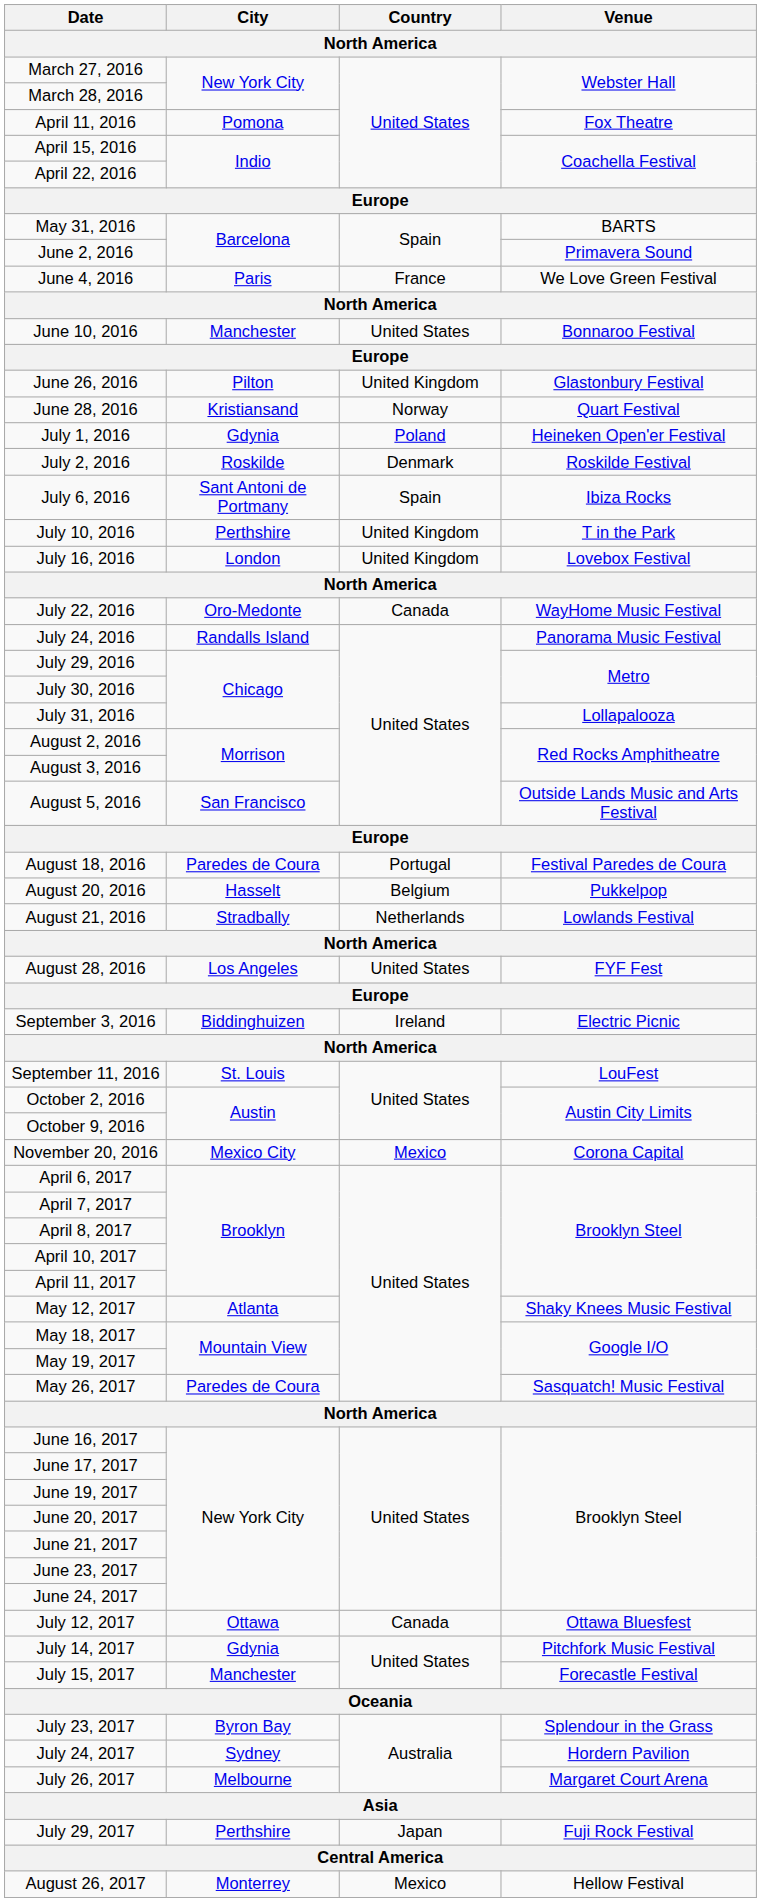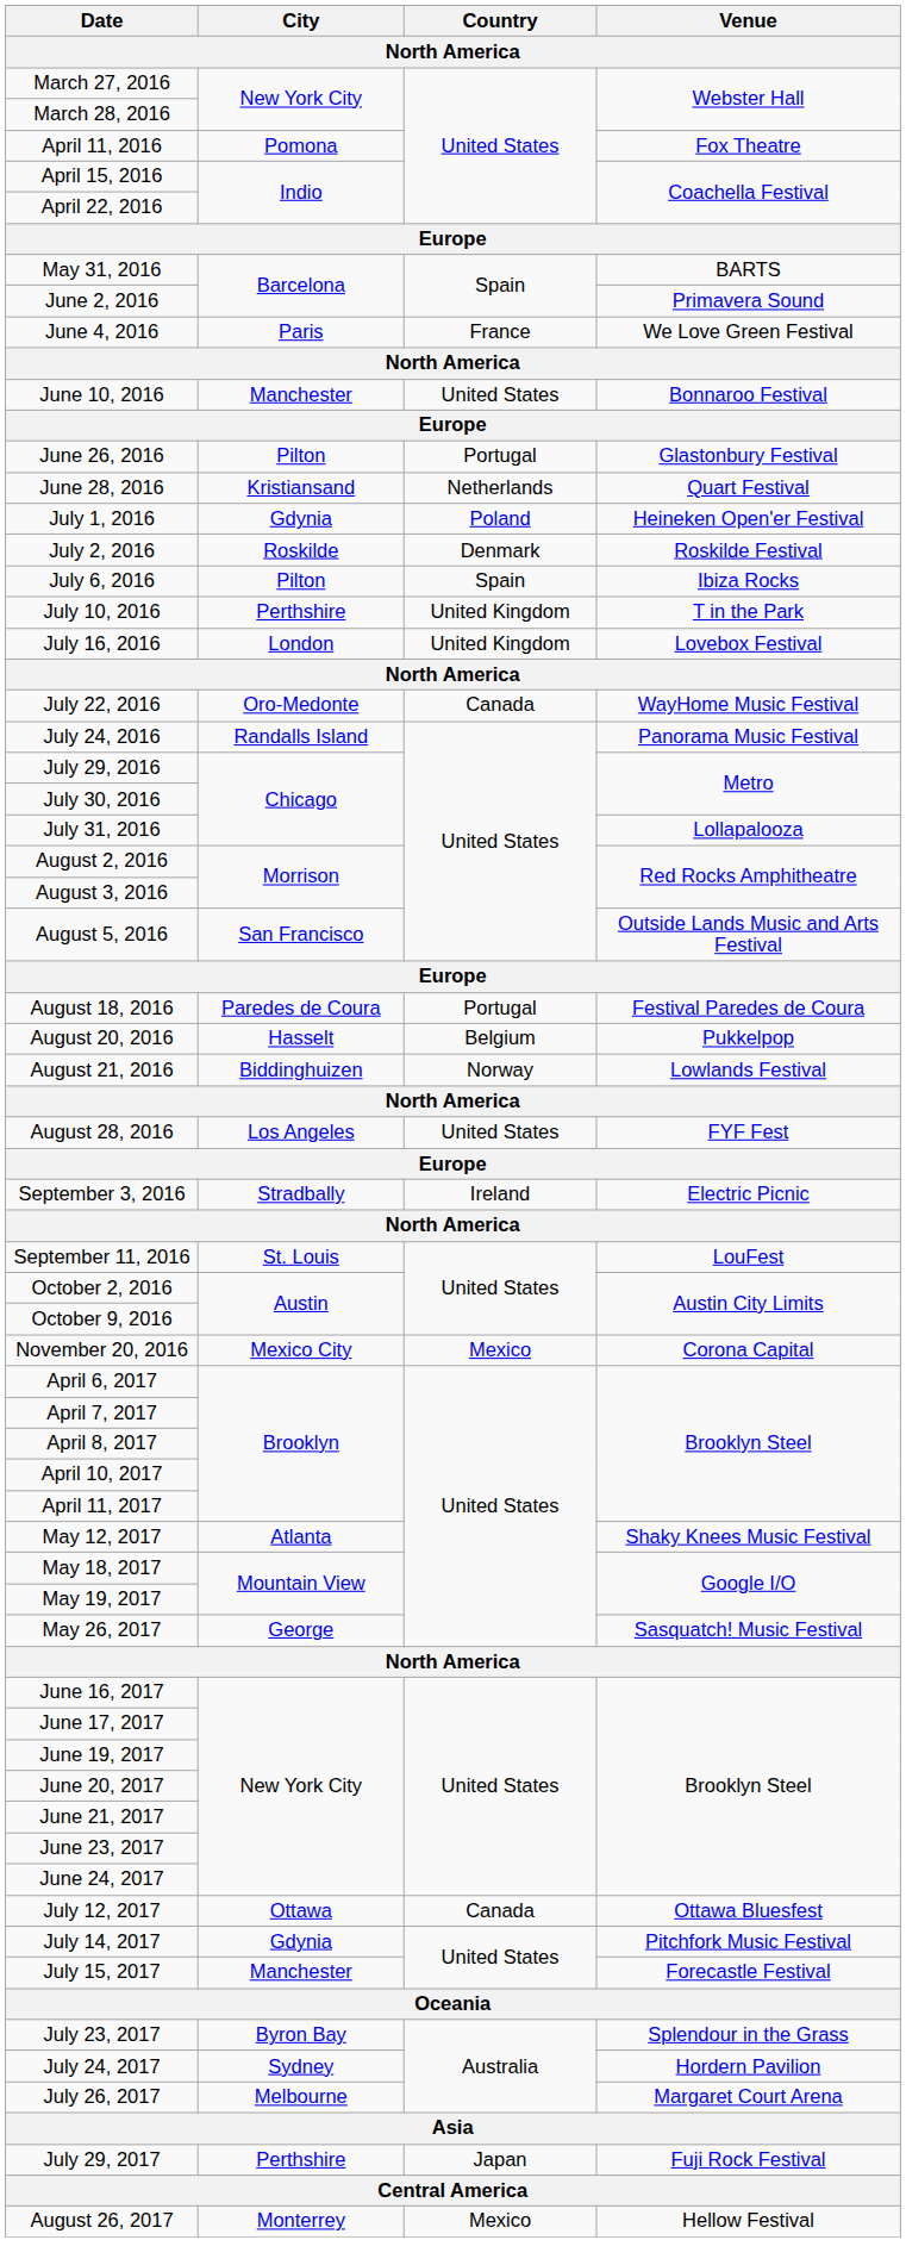 <table class="wikitable plainrowheaders collapsible collapsed" style="text-align:center;">
 <tr>
 <th style="width:150px;">Date</th>
 <th style="width:160px;">City</th>
 <th style="width:150px;">Country</th>
 <th style="width:240px;">Venue</th>
 </tr>
 <tr>
 <th colspan="5"><strong>North America</strong></th>
 </tr>
 <tr>
 <td>March 27, 2016</td>
 <td rowspan=2><a href='#'>New York City</a></td>
 <td rowspan=5><a href='#'>United States</a></td>
 <td rowspan=2><a href='#'>Webster Hall</a></td>
 </tr>
 <tr>
 <td>March 28, 2016</td>
 </tr>
 <tr>
 <td>April 11, 2016</td>
 <td><a href='#'>Pomona</a></td>
 <td><a href='#'>Fox Theatre</a></td>
 </tr>
 <tr>
 <td>April 15, 2016</td>
 <td rowspan=2><a href='#'>Indio</a></td>
 <td rowspan=2><a href='#'>Coachella Festival</a></td>
 </tr>
 <tr>
 <td>April 22, 2016</td>
 </tr>
 <tr>
 <th colspan="5"><strong>Europe</strong></th>
 </tr>
 <tr>
 <td>May 31, 2016</td>
 <td rowspan=2><a href='#'>Barcelona</a></td>
 <td rowspan=2>Spain</td>
 <td>BARTS</td>
 </tr>
 <tr>
 <td>June 2, 2016</td>
 <td rowspan=1><a href='#'>Primavera Sound</a></td>
 </tr>
 <tr>
 <td>June 4, 2016</td>
 <td><a href='#'>Paris</a></td>
 <td>France</td>
 <td>We Love Green Festival</td>
 </tr>
 <tr>
 <th colspan="5"><strong>North America</strong></th>
 </tr>
 <tr>
 <td>June 10, 2016</td>
 <td><a href='#'>Manchester</a></td>
 <td>United States</td>
 <td><a href='#'>Bonnaroo Festival</a></td>
 </tr>
 <tr>
 <th colspan="5"><strong>Europe</strong></th>
 </tr>
 <tr>
 <td>June 26, 2016</td>
 <td><a href='#'>Pilton</a></td>
-<td>United Kingdom</td>
+<td>Portugal</td>
 <td><a href='#'>Glastonbury Festival</a></td>
 </tr>
 <tr>
 <td>June 28, 2016</td>
 <td><a href='#'>Kristiansand</a></td>
-<td>Norway</td>
+<td>Netherlands</td>
 <td><a href='#'>Quart Festival</a></td>
 </tr>
 <tr>
 <td>July 1, 2016</td>
 <td><a href='#'>Gdynia</a></td>
 <td><a href='#'>Poland</a></td>
 <td><a href='#'>Heineken Open'er Festival</a></td>
 </tr>
 <tr>
 <td>July 2, 2016</td>
 <td><a href='#'>Roskilde</a></td>
 <td>Denmark</td>
 <td><a href='#'>Roskilde Festival</a></td>
 </tr>
 <tr>
 <td>July 6, 2016</td>
-<td><a href='#'>Sant Antoni de Portmany</a></td>
+<td><a href='#'>Pilton</a></td>
 <td>Spain</td>
 <td><a href='#'>Ibiza Rocks</a></td>
 </tr>
 <tr>
 <td>July 10, 2016</td>
 <td><a href='#'>Perthshire</a></td>
 <td>United Kingdom</td>
 <td><a href='#'>T in the Park</a></td>
 </tr>
 <tr>
 <td>July 16, 2016</td>
 <td><a href='#'>London</a></td>
 <td>United Kingdom</td>
 <td><a href='#'>Lovebox Festival</a></td>
 </tr>
 <tr>
 <th colspan="5"><strong>North America</strong></th>
 </tr>
 <tr>
 <td>July 22, 2016</td>
 <td><a href='#'>Oro-Medonte</a></td>
 <td>Canada</td>
 <td><a href='#'>WayHome Music Festival</a></td>
 </tr>
 <tr>
 <td>July 24, 2016</td>
 <td><a href='#'>Randalls Island</a></td>
 <td rowspan=7>United States</td>
 <td><a href='#'>Panorama Music Festival</a></td>
 </tr>
 <tr>
 <td>July 29, 2016</td>
 <td rowspan=3><a href='#'>Chicago</a></td>
 <td rowspan=2><a href='#'>Metro</a></td>
 </tr>
 <tr>
 <td>July 30, 2016</td>
 </tr>
 <tr>
 <td>July 31, 2016</td>
 <td><a href='#'>Lollapalooza</a></td>
 </tr>
 <tr>
 <td>August 2, 2016</td>
 <td rowspan=2><a href='#'>Morrison</a></td>
 <td rowspan=2><a href='#'>Red Rocks Amphitheatre</a></td>
 </tr>
 <tr>
 <td>August 3, 2016</td>
 </tr>
 <tr>
 <td>August 5, 2016</td>
 <td><a href='#'>San Francisco</a></td>
 <td><a href='#'>Outside Lands Music and Arts Festival</a></td>
 </tr>
 <tr>
 <th colspan="5"><strong>Europe</strong></th>
 </tr>
 <tr>
 <td>August 18, 2016</td>
 <td><a href='#'>Paredes de Coura</a></td>
 <td>Portugal</td>
 <td><a href='#'>Festival Paredes de Coura</a></td>
 </tr>
 <tr>
 <td>August 20, 2016</td>
 <td><a href='#'>Hasselt</a></td>
 <td>Belgium</td>
 <td><a href='#'>Pukkelpop</a></td>
 </tr>
 <tr>
 <td>August 21, 2016</td>
-<td><a href='#'>Stradbally</a></td>
-<td>Netherlands</td>
+<td><a href='#'>Biddinghuizen</a></td>
+<td>Norway</td>
 <td><a href='#'>Lowlands Festival</a></td>
 </tr>
 <tr>
 <th colspan="5"><strong>North America</strong></th>
 </tr>
 <tr>
 <td>August 28, 2016</td>
 <td><a href='#'>Los Angeles</a></td>
 <td>United States</td>
 <td><a href='#'>FYF Fest</a></td>
 </tr>
 <tr>
 <th colspan="5"><strong>Europe</strong></th>
 </tr>
 <tr>
 <td>September 3, 2016</td>
-<td><a href='#'>Biddinghuizen</a></td>
+<td><a href='#'>Stradbally</a></td>
 <td>Ireland</td>
 <td><a href='#'>Electric Picnic</a></td>
 </tr>
 <tr>
 <th colspan="5"><strong>North America</strong></th>
 </tr>
 <tr>
 <td>September 11, 2016</td>
 <td><a href='#'>St. Louis</a></td>
 <td rowspan=3>United States</td>
 <td><a href='#'>LouFest</a></td>
 </tr>
 <tr>
 <td>October 2, 2016</td>
 <td rowspan=2><a href='#'>Austin</a></td>
 <td rowspan=2><a href='#'>Austin City Limits</a></td>
 </tr>
 <tr>
 <td>October 9, 2016</td>
 </tr>
 <tr>
 <td>November 20, 2016</td>
 <td><a href='#'>Mexico City</a></td>
 <td><a href='#'>Mexico</a></td>
 <td><a href='#'>Corona Capital</a></td>
 </tr>
 <tr>
 <td>April 6, 2017</td>
 <td rowspan=5><a href='#'>Brooklyn</a></td>
 <td rowspan=9>United States</td>
 <td rowspan=5><a href='#'>Brooklyn Steel</a></td>
 </tr>
 <tr>
 <td>April 7, 2017</td>
 </tr>
 <tr>
 <td>April 8, 2017</td>
 </tr>
 <tr>
 <td>April 10, 2017</td>
 </tr>
 <tr>
 <td>April 11, 2017</td>
 </tr>
 <tr>
 <td>May 12, 2017</td>
 <td><a href='#'>Atlanta</a></td>
 <td><a href='#'>Shaky Knees Music Festival</a></td>
 </tr>
 <tr>
 <td>May 18, 2017</td>
 <td rowspan=2><a href='#'>Mountain View</a></td>
 <td rowspan=2><a href='#'>Google I/O</a></td>
 </tr>
 <tr>
 <td>May 19, 2017</td>
 </tr>
 <tr>
 <td>May 26, 2017</td>
-<td><a href='#'>Paredes de Coura</a></td>
+<td rowspan=1><a href='#'>George</a></td>
 <td rowspan=1><a href='#'>Sasquatch! Music Festival</a></td>
 </tr>
 <tr>
 <th colspan="4"><strong>North America</strong></th>
 </tr>
 <tr>
 <td>June 16, 2017</td>
 <td rowspan=7>New York City</td>
 <td rowspan=7>United States</td>
 <td rowspan=7>Brooklyn Steel</td>
 </tr>
 <tr>
 <td>June 17, 2017</td>
 </tr>
 <tr>
 <td>June 19, 2017</td>
 </tr>
 <tr>
 <td>June 20, 2017</td>
 </tr>
 <tr>
 <td>June 21, 2017</td>
 </tr>
 <tr>
 <td>June 23, 2017</td>
 </tr>
 <tr>
 <td>June 24, 2017</td>
 </tr>
 <tr>
 <td>July 12, 2017</td>
 <td><a href='#'>Ottawa</a></td>
 <td>Canada</td>
 <td><a href='#'>Ottawa Bluesfest</a></td>
 </tr>
 <tr>
 <td>July 14, 2017</td>
 <td><a href='#'>Gdynia</a></td>
 <td rowspan=2>United States</td>
 <td><a href='#'>Pitchfork Music Festival</a></td>
 </tr>
 <tr>
 <td>July 15, 2017</td>
 <td><a href='#'>Manchester</a></td>
 <td><a href='#'>Forecastle Festival</a></td>
 </tr>
 <tr>
 <th colspan="4"><strong>Oceania</strong></th>
 </tr>
 <tr>
 <td>July 23, 2017</td>
 <td><a href='#'>Byron Bay</a></td>
 <td rowspan=3>Australia</td>
 <td><a href='#'>Splendour in the Grass</a></td>
 </tr>
 <tr>
 <td>July 24, 2017</td>
 <td><a href='#'>Sydney</a></td>
 <td><a href='#'>Hordern Pavilion</a></td>
 </tr>
 <tr>
 <td>July 26, 2017</td>
 <td><a href='#'>Melbourne</a></td>
 <td><a href='#'>Margaret Court Arena</a></td>
 </tr>
 <tr>
 <th colspan="4"><strong>Asia</strong></th>
 </tr>
 <tr>
 <td>July 29, 2017</td>
 <td><a href='#'>Perthshire</a></td>
 <td>Japan</td>
 <td><a href='#'>Fuji Rock Festival</a></td>
 </tr>
 <tr>
 <th colspan="5"><strong>Central America</strong></th>
 </tr>
 <tr>
 <td>August 26, 2017</td>
 <td><a href='#'>Monterrey</a></td>
 <td>Mexico</td>
 <td>Hellow Festival</td>
 </tr>
 <tr>
 </tr>
 </table>
